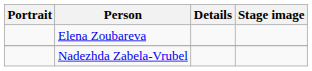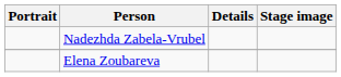 <table class="wikitable">
 <tr>
 <th>Portrait</th>
 <th>Person</th>
 <th>Details</th>
 <th>Stage image</th>
 </tr>
 <tr>
 <td align=center></td>
-<td><a href='#'>Elena Zoubareva</a></td>
+<td><a href='#'>Nadezhda Zabela-Vrubel</a></td>
 <td></td>
 <td align=center></td>
 </tr>
 <tr>
 </tr>
 <tr>
 <td align=center></td>
-<td><a href='#'>Nadezhda Zabela-Vrubel</a></td>
+<td><a href='#'>Elena Zoubareva</a></td>
 <td></td>
 <td align=center></td>
 </tr>
 </table>
